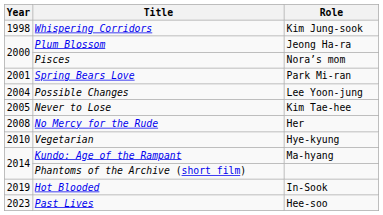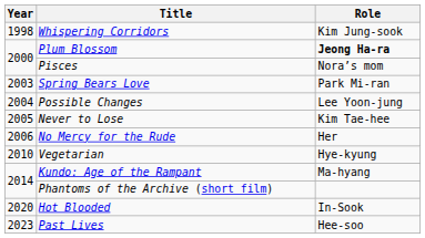 <table class="wikitable" style="width:500px">
 <tr>
 <th width=10>Year</th>
 <th>Title</th>
 <th>Role</th>
 </tr>
 <tr>
 <td>1998</td>
 <td><em><a href='#'>Whispering Corridors</a></em></td>
 <td>Kim Jung-sook</td>
 </tr>
 <tr>
 <td rowspan=2>2000</td>
 <td><em><a href='#'>Plum Blossom</a></em></td>
-<td>Jeong Ha-ra</td>
+<td><strong>Jeong Ha-ra</strong></td>
 </tr>
 <tr>
 <td><em>Pisces</em></td>
 <td>Nora’s mom</td>
 </tr>
 <tr>
-<td>2001</td>
+<td>2003</td>
 <td><em><a href='#'>Spring Bears Love</a></em></td>
 <td>Park Mi-ran</td>
 </tr>
 <tr>
 <td>2004</td>
 <td><em>Possible Changes</em></td>
 <td>Lee Yoon-jung</td>
 </tr>
 <tr>
 <td>2005</td>
 <td><em>Never to Lose</em></td>
 <td>Kim Tae-hee</td>
 </tr>
 <tr>
-<td>2008</td>
+<td>2006</td>
 <td><em><a href='#'>No Mercy for the Rude</a></em></td>
 <td>Her</td>
 </tr>
 <tr>
 <td>2010</td>
 <td><em>Vegetarian</em></td>
 <td>Hye-kyung</td>
 </tr>
 <tr>
 <td rowspan=2>2014</td>
 <td><em><a href='#'>Kundo: Age of the Rampant</a></em></td>
 <td>Ma-hyang</td>
 </tr>
 <tr>
 <td><em>Phantoms of the Archive</em> (<a href='#'>short film</a>)</td>
 <td></td>
 </tr>
 <tr>
-<td>2019</td>
+<td>2020</td>
 <td><em><a href='#'>Hot Blooded</a></em></td>
 <td> In-Sook</td>
 </tr>
 <tr>
 <td>2023</td>
 <td><em><a href='#'>Past Lives</a></em></td>
 <td>Hee-soo</td>
 </tr>
 </table>
